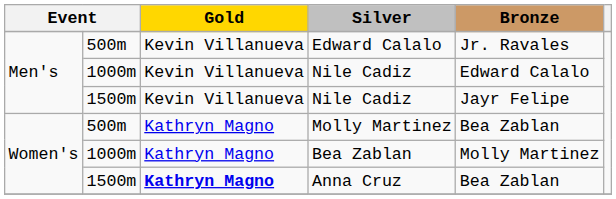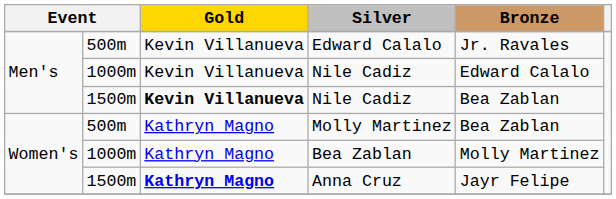 <table class='wikitable'>
 <tr>
 <th colspan=2>Event</th>
 <td align=center bgcolor=gold><strong>Gold</strong></td>
 <td align=center bgcolor=silver><strong>Silver</strong></td>
 <td align=center bgcolor=cc9966><strong>Bronze</strong></td>
 <th></th>
 </tr>
 <tr>
 </tr>
 <tr>
 <td rowspan=3>Men's</td>
 <td>500m</td>
 <td>Kevin Villanueva</td>
 <td>Edward Calalo</td>
 <td>Jr. Ravales</td>
 <td rowspan=6></td>
 </tr>
 <tr>
 <td>1000m</td>
 <td>Kevin Villanueva</td>
 <td>Nile Cadiz</td>
 <td>Edward Calalo</td>
 </tr>
 <tr>
 <td>1500m</td>
-<td>Kevin Villanueva</td>
+<td><strong>Kevin Villanueva</strong></td>
 <td>Nile Cadiz</td>
-<td>Jayr Felipe</td>
+<td>Bea Zablan</td>
 </tr>
 <tr>
 <td rowspan=3>Women's</td>
 <td>500m</td>
 <td><a href='#'>Kathryn Magno</a></td>
 <td>Molly Martinez</td>
 <td>Bea Zablan</td>
 </tr>
 <tr>
 <td>1000m</td>
 <td><a href='#'>Kathryn Magno</a></td>
 <td>Bea Zablan</td>
 <td>Molly Martinez</td>
 </tr>
 <tr>
 <td>1500m</td>
 <td><strong><a href='#'>Kathryn Magno</a></strong></td>
 <td>Anna Cruz</td>
-<td>Bea Zablan</td>
+<td>Jayr Felipe</td>
 </tr>
 <tr>
 </tr>
 </table>
